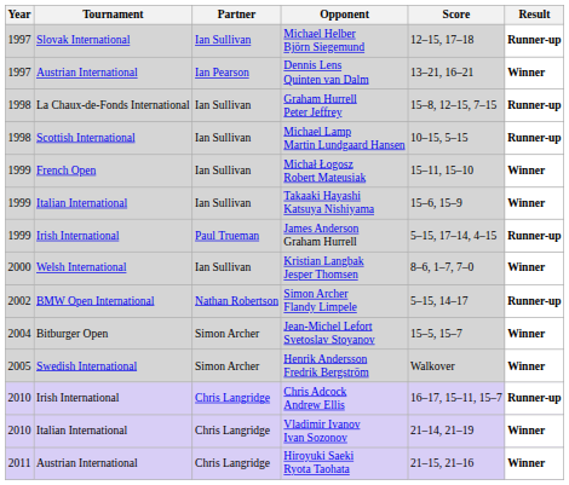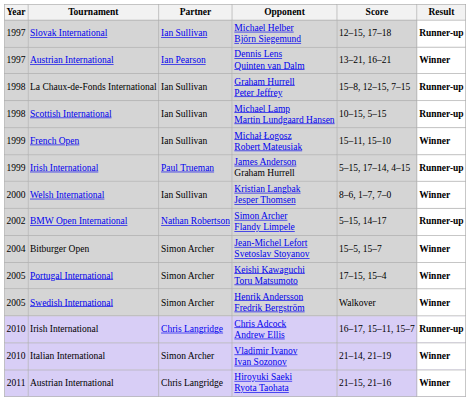 <table class="sortable wikitable" style="font-size: 90%;">
 <tr>
 <th>Year</th>
 <th>Tournament</th>
 <th>Partner</th>
 <th>Opponent</th>
 <th>Score</th>
 <th>Result</th>
 </tr>
 <tr style="background:#D5D5D5">
 <td align="center">1997</td>
 <td align="left"><a href='#'>Slovak International</a></td>
 <td align="left"> <a href='#'>Ian Sullivan</a></td>
 <td align="left"> <a href='#'>Michael Helber</a> <br>  <a href='#'>Björn Siegemund</a></td>
 <td align="left">12–15, 17–18</td>
 <td style="text-align:left; background:white"> <strong>Runner-up</strong></td>
 </tr>
 <tr style="background:#D5D5D5">
 <td align="center">1997</td>
 <td align="left"><a href='#'>Austrian International</a></td>
 <td align="left"> <a href='#'>Ian Pearson</a></td>
 <td align="left"> <a href='#'>Dennis Lens</a> <br>  <a href='#'>Quinten van Dalm</a></td>
 <td align="left">13–21, 16–21</td>
 <td style="text-align:left; background:white"> <strong>Winner</strong></td>
 </tr>
 <tr style="background:#D5D5D5">
 <td align="center">1998</td>
 <td align="left">La Chaux-de-Fonds International</td>
 <td align="left"> Ian Sullivan</td>
 <td align="left"> <a href='#'>Graham Hurrell</a> <br>  <a href='#'>Peter Jeffrey</a></td>
 <td align="left">15–8, 12–15, 7–15</td>
 <td style="text-align:left; background:white"> <strong>Runner-up</strong></td>
 </tr>
 <tr style="background:#D5D5D5">
 <td align="center">1998</td>
 <td align="left"><a href='#'>Scottish International</a></td>
 <td align="left"> Ian Sullivan</td>
 <td align="left"> <a href='#'>Michael Lamp</a> <br>  <a href='#'>Martin Lundgaard Hansen</a></td>
 <td align="left">10–15, 5–15</td>
 <td style="text-align:left; background:white"> <strong>Runner-up</strong></td>
 </tr>
 <tr style="background:#D5D5D5">
 <td align="center">1999</td>
 <td align="left"><a href='#'>French Open</a></td>
 <td align="left"> Ian Sullivan</td>
 <td align="left"> <a href='#'>Michał Łogosz</a> <br>  <a href='#'>Robert Mateusiak</a></td>
 <td align="left">15–11, 15–10</td>
 <td style="text-align:left; background:white"> <strong>Winner</strong></td>
 </tr>
 <tr style="background:#D5D5D5">
 <td align="center">1999</td>
-<td align="left"><a href='#'>Italian International</a></td>
-<td align="left"> Ian Sullivan</td>
-<td align="left"> <a href='#'>Takaaki Hayashi</a> <br>  <a href='#'>Katsuya Nishiyama</a></td>
-<td align="left">15–6, 15–9</td>
-<td style="text-align:left; background:white"> <strong>Winner</strong></td>
-</tr>
-<tr style="background:#D5D5D5">
-<td align="center">1999</td>
 <td align="left"><a href='#'>Irish International</a></td>
 <td align="left"> <a href='#'>Paul Trueman</a></td>
 <td align="left"> <a href='#'>James Anderson</a> <br>  Graham Hurrell</td>
 <td align="left">5–15, 17–14, 4–15</td>
 <td style="text-align:left; background:white"> <strong>Runner-up</strong></td>
 </tr>
 <tr style="background:#D5D5D5">
 <td align="center">2000</td>
 <td align="left"><a href='#'>Welsh International</a></td>
 <td align="left"> Ian Sullivan</td>
 <td align="left"> <a href='#'>Kristian Langbak</a> <br>  <a href='#'>Jesper Thomsen</a></td>
 <td align="left">8–6, 1–7, 7–0</td>
 <td style="text-align:left; background:white"> <strong>Winner</strong></td>
 </tr>
 <tr style="background:#D5D5D5">
 <td align="center">2002</td>
 <td align="left"><a href='#'>BMW Open International</a></td>
 <td align="left"> <a href='#'>Nathan Robertson</a></td>
 <td align="left"> <a href='#'>Simon Archer</a> <br>  <a href='#'>Flandy Limpele</a></td>
 <td align="left">5–15, 14–17</td>
 <td style="text-align:left; background:white"> <strong>Runner-up</strong></td>
 </tr>
 <tr style="background:#D5D5D5">
 <td align="center">2004</td>
 <td align="left">Bitburger Open</td>
 <td align="left"> Simon Archer</td>
 <td align="left"> <a href='#'>Jean-Michel Lefort</a> <br>  <a href='#'>Svetoslav Stoyanov</a></td>
 <td align="left">15–5, 15–7</td>
 <td style="text-align:left; background:white"> <strong>Winner</strong></td>
 </tr>
 <tr style="background:#D5D5D5">
 <td align="center">2005</td>
+<td align="left"><a href='#'>Portugal International</a></td>
+<td align="left"> Simon Archer</td>
+<td align="left"> <a href='#'>Keishi Kawaguchi</a> <br>  <a href='#'>Toru Matsumoto</a></td>
+<td align="left">17–15, 15–4</td>
+<td style="text-align:left; background:white"> <strong>Winner</strong></td>
+</tr>
+<tr style="background:#D5D5D5">
+<td align="center">2005</td>
 <td align="left"><a href='#'>Swedish International</a></td>
 <td align="left"> Simon Archer</td>
 <td align="left"> <a href='#'>Henrik Andersson</a> <br>  <a href='#'>Fredrik Bergström</a></td>
 <td align="left">Walkover</td>
 <td style="text-align:left; background:white"> <strong>Winner</strong></td>
 </tr>
 <tr style="background:#D8CEF6">
 <td align="center">2010</td>
 <td align="left">Irish International</td>
 <td align="left"> <a href='#'>Chris Langridge</a></td>
 <td align="left"> <a href='#'>Chris Adcock</a> <br>  <a href='#'>Andrew Ellis</a></td>
 <td align="left">16–17, 15–11, 15–7</td>
 <td style="text-align:left; background:white"> <strong>Runner-up</strong></td>
 </tr>
 <tr style="background:#D8CEF6">
 <td align="center">2010</td>
 <td align="left">Italian International</td>
-<td align="left"> Chris Langridge</td>
+<td align="left"> Simon Archer</td>
 <td align="left"> <a href='#'>Vladimir Ivanov</a> <br>  <a href='#'>Ivan Sozonov</a></td>
 <td align="left">21–14, 21–19</td>
 <td style="text-align:left; background:white"> <strong>Winner</strong></td>
 </tr>
 <tr style="background:#D8CEF6">
 <td align="center">2011</td>
 <td align="left">Austrian International</td>
 <td align="left"> Chris Langridge</td>
 <td align="left"> <a href='#'>Hiroyuki Saeki</a> <br>  <a href='#'>Ryota Taohata</a></td>
 <td align="left">21–15, 21–16</td>
 <td style="text-align:left; background:white"> <strong>Winner</strong></td>
 </tr>
 </table>
